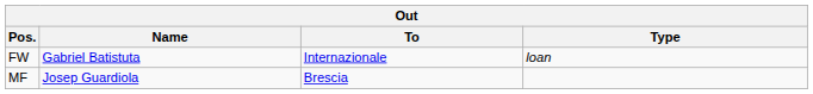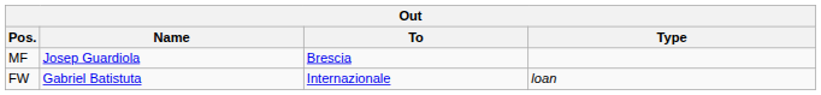 <table class="wikitable" style="font-size:90%; width:99%">
 <tr>
 <th colspan=4>Out</th>
 </tr>
 <tr>
 <th width=3%>Pos.</th>
 <th width=33%>Name</th>
 <th width=28%>To</th>
 <th width=36%>Type</th>
 </tr>
 <tr>
+<td>MF</td>
+<td><a href='#'>Josep Guardiola</a></td>
+<td><a href='#'>Brescia</a></td>
+<td></td>
+</tr>
+<tr>
 <td>FW</td>
 <td><a href='#'>Gabriel Batistuta</a></td>
 <td><a href='#'>Internazionale</a></td>
 <td><em>loan</em></td>
 </tr>
-<tr>
-<td>MF</td>
-<td><a href='#'>Josep Guardiola</a></td>
-<td><a href='#'>Brescia</a></td>
-<td></td>
-</tr>
 </table>
